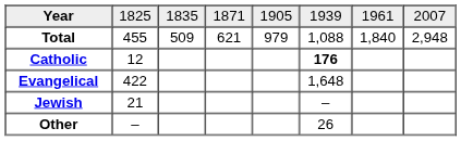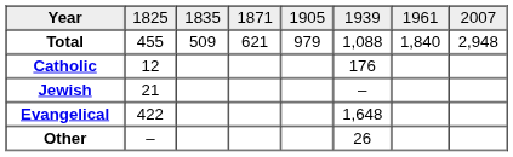 <table border="1" cellpadding="2" cellspacing="0" width="500">
 <tr bgcolor="#eeeeee" align="center">
 <td><strong>Year</strong></td>
 <td>1825</td>
 <td>1835</td>
 <td>1871</td>
 <td>1905</td>
 <td>1939</td>
 <td>1961</td>
 <td>2007</td>
 </tr>
 <tr align="center">
 <td><strong>Total</strong></td>
 <td>455</td>
 <td>509</td>
 <td>621</td>
 <td>979</td>
 <td>1,088</td>
 <td>1,840</td>
 <td>2,948</td>
 </tr>
 <tr align="center">
 <td><strong><a href='#'>Catholic</a></strong></td>
 <td>12</td>
 <td> </td>
 <td> </td>
 <td> </td>
-<td><strong>176</strong></td>
+<td>176</td>
+<td> </td>
+<td> </td>
+</tr>
+<tr align="center">
+<td><strong><a href='#'>Jewish</a></strong></td>
+<td>21</td>
+<td> </td>
+<td> </td>
+<td> </td>
+<td>–</td>
 <td> </td>
 <td> </td>
 </tr>
 <tr align="center">
 <td><strong><a href='#'>Evangelical</a></strong></td>
 <td>422</td>
 <td> </td>
 <td> </td>
 <td> </td>
 <td>1,648</td>
 <td> </td>
 <td> </td>
 </tr>
 <tr align="center">
-<td><strong><a href='#'>Jewish</a></strong></td>
-<td>21</td>
-<td> </td>
-<td> </td>
-<td> </td>
-<td>–</td>
-<td> </td>
-<td> </td>
-</tr>
-<tr align="center">
 <td><strong>Other</strong></td>
 <td>–</td>
 <td> </td>
 <td> </td>
 <td> </td>
 <td>26</td>
 <td> </td>
 <td> </td>
 </tr>
 </table>
